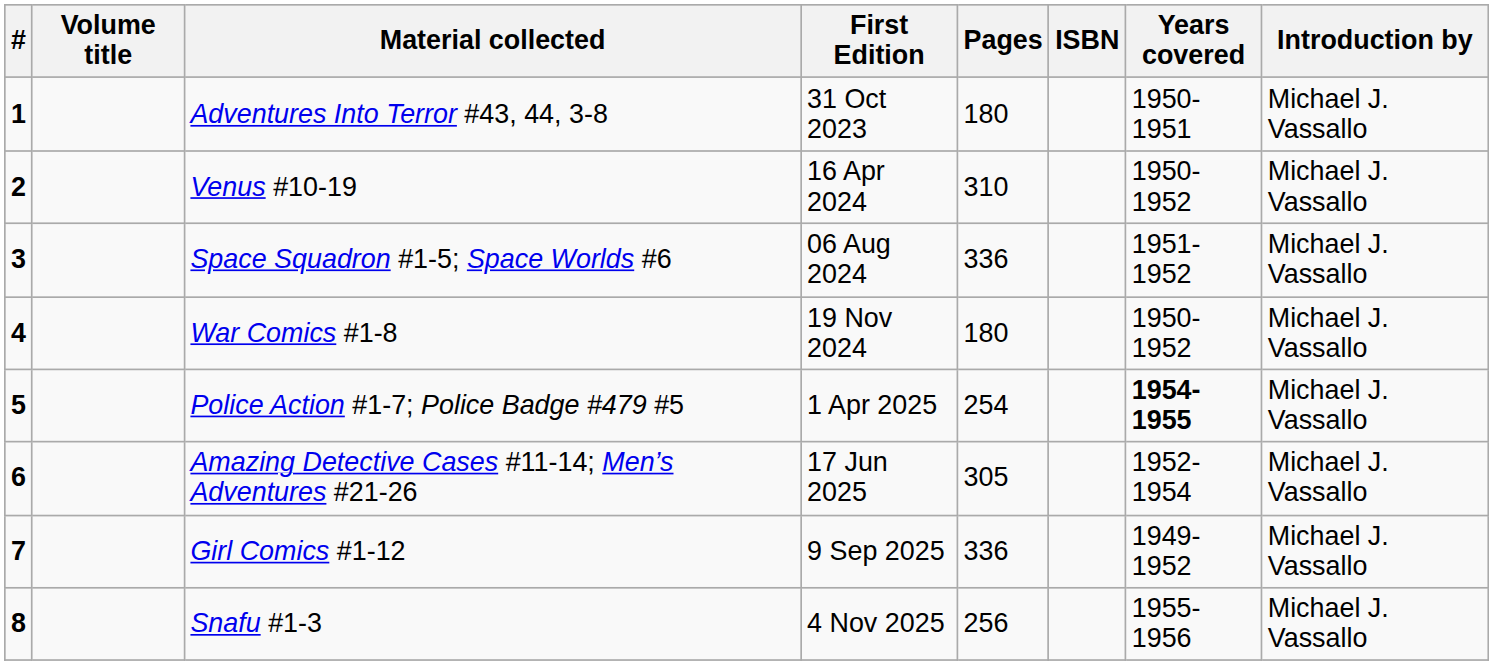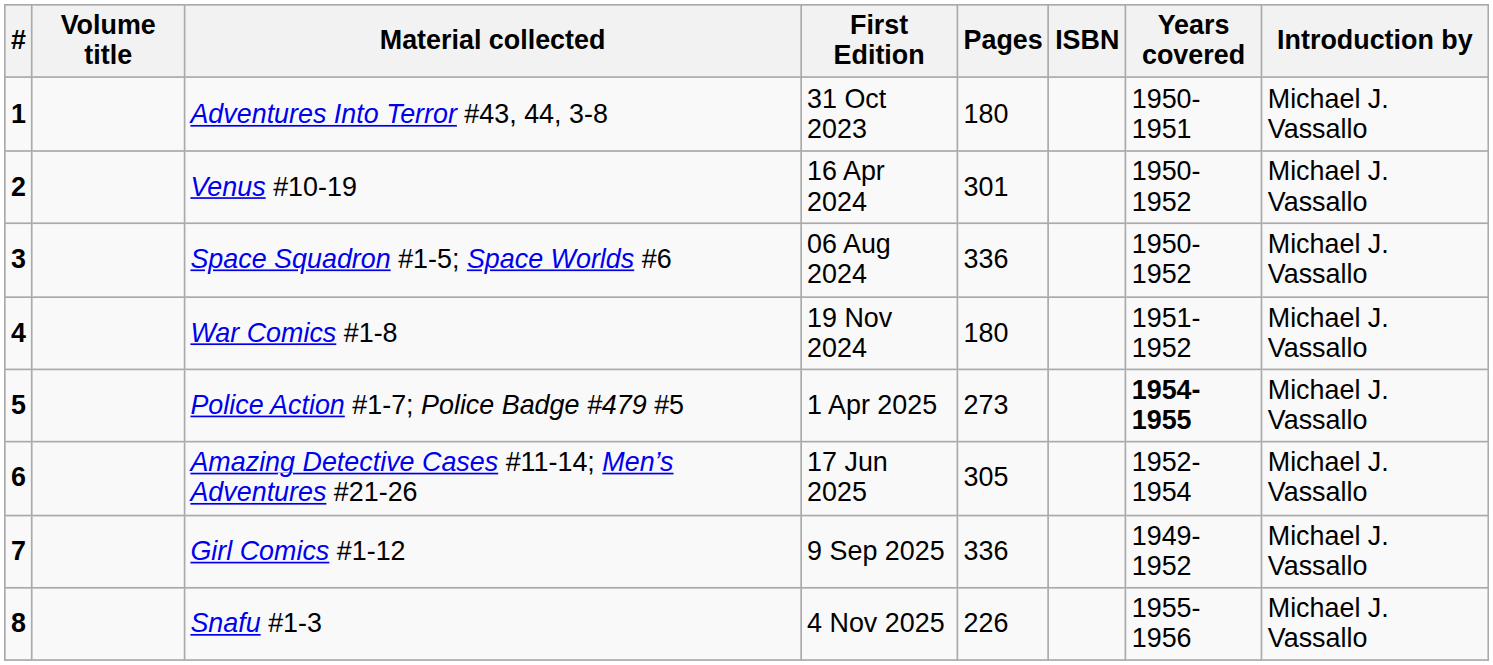 <table class="wikitable sortable" style="margin-right:0">
 <tr>
 <th>#</th>
 <th>Volume title</th>
 <th class="unsortable">Material collected</th>
 <th>First Edition</th>
 <th>Pages</th>
 <th class="unsortable">ISBN</th>
 <th>Years<br> covered</th>
 <th>Introduction by</th>
 </tr>
 <tr>
 <td><strong>1</strong></td>
 <td></td>
 <td><em><a href='#'>Adventures Into Terror</a></em> #43, 44, 3-8</td>
 <td>31 Oct 2023</td>
 <td>180</td>
 <td class="nowrap"></td>
 <td>1950-1951</td>
 <td>Michael J. Vassallo</td>
 </tr>
 <tr>
 <td><strong>2</strong></td>
 <td></td>
 <td><em><a href='#'>Venus</a></em> #10-19</td>
 <td>16 Apr 2024</td>
-<td>310</td>
+<td>301</td>
 <td class="nowrap"></td>
 <td>1950-1952</td>
 <td>Michael J. Vassallo</td>
 </tr>
 <tr>
 <td><strong>3</strong></td>
 <td></td>
 <td><em><a href='#'>Space Squadron</a></em> #1-5; <em><a href='#'>Space Worlds</a></em> #6</td>
 <td>06 Aug 2024</td>
 <td>336</td>
 <td class="nowrap"></td>
-<td>1951-1952</td>
+<td>1950-1952</td>
 <td>Michael J. Vassallo</td>
 </tr>
 <tr>
 <td><strong>4</strong></td>
 <td></td>
 <td><em><a href='#'>War Comics</a></em> #1-8</td>
 <td>19 Nov 2024</td>
 <td>180</td>
 <td class="nowrap"></td>
-<td>1950-1952</td>
+<td>1951-1952</td>
 <td>Michael J. Vassallo</td>
 </tr>
 <tr>
 <td><strong>5</strong></td>
 <td></td>
 <td><em><a href='#'>Police Action</a></em> #1-7; <em>Police Badge #479</em> #5</td>
 <td>1 Apr 2025</td>
-<td>254</td>
+<td>273</td>
 <td class="nowrap"></td>
 <td><strong>1954-1955</strong></td>
 <td>Michael J. Vassallo</td>
 </tr>
 <tr>
 <td><strong>6</strong></td>
 <td></td>
 <td><em><a href='#'>Amazing Detective Cases</a></em> #11-14; <em><a href='#'>Men’s Adventures</a></em> #21-26</td>
 <td>17 Jun 2025</td>
 <td>305</td>
 <td class="nowrap"></td>
 <td>1952-1954</td>
 <td>Michael J. Vassallo</td>
 </tr>
 <tr>
 <td><strong>7</strong></td>
 <td></td>
 <td><em><a href='#'>Girl Comics</a></em> #1-12</td>
 <td>9 Sep 2025</td>
 <td>336</td>
 <td class="nowrap"></td>
 <td>1949-1952</td>
 <td>Michael J. Vassallo</td>
 </tr>
 <tr>
 <td><strong>8</strong></td>
 <td></td>
 <td><em><a href='#'>Snafu</a></em> #1-3</td>
 <td>4 Nov 2025</td>
-<td>256</td>
+<td>226</td>
 <td class="nowrap"></td>
 <td>1955-1956</td>
 <td>Michael J. Vassallo</td>
 </tr>
 </table>
